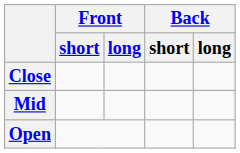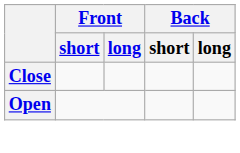 <table class="wikitable" style=text-align:center>
 <tr>
 <th rowspan=2></th>
 <th colspan=2><a href='#'>Front</a></th>
 <th colspan=2><a href='#'>Back</a></th>
 </tr>
 <tr class=small>
 <th><a href='#'>short</a></th>
 <th><a href='#'>long</a></th>
 <th>short</th>
 <th>long</th>
 </tr>
 <tr>
 <th><a href='#'>Close</a></th>
 <td> </td>
 <td> </td>
 <td> </td>
 <td> </td>
 </tr>
 <tr>
-<th><a href='#'>Mid</a></th>
-<td> </td>
-<td> </td>
-<td> </td>
-<td> </td>
-</tr>
-<tr>
 <th><a href='#'>Open</a></th>
 <td colspan=2></td>
 <td> </td>
 <td> </td>
 </tr>
 </table>
